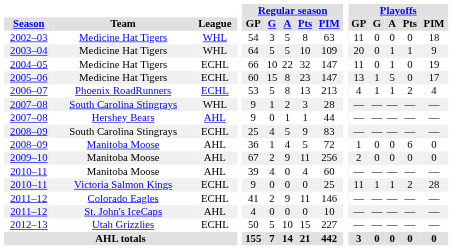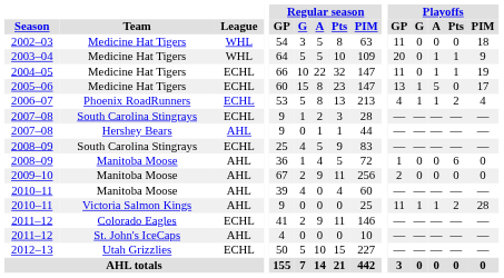 <table BORDER="0" CELLPADDING="1" CELLSPACING="0" width="75%" style="text-align:center">
 <tr bgcolor="#e0e0e0">
 <th colspan="3" bgcolor="#ffffff"> </th>
 <th rowspan="99" bgcolor="#ffffff"> </th>
 <th colspan="5"><a href='#'>Regular season</a></th>
 <th rowspan="99" bgcolor="#ffffff"> </th>
 <th colspan="5"><a href='#'>Playoffs</a></th>
 </tr>
 <tr bgcolor="#e0e0e0">
 <th><a href='#'>Season</a></th>
 <th>Team</th>
 <th>League</th>
 <th>GP</th>
 <th><a href='#'>G</a></th>
 <th><a href='#'>A</a></th>
 <th><a href='#'>Pts</a></th>
 <th><a href='#'>PIM</a></th>
 <th>GP</th>
 <th>G</th>
 <th>A</th>
 <th>Pts</th>
 <th>PIM</th>
 </tr>
 <tr>
 <td><a href='#'>2002–03</a></td>
 <td><a href='#'>Medicine Hat Tigers</a></td>
 <td><a href='#'>WHL</a></td>
 <td>54</td>
 <td>3</td>
 <td>5</td>
 <td>8</td>
 <td>63</td>
 <td>11</td>
 <td>0</td>
 <td>0</td>
 <td>0</td>
 <td>18</td>
 </tr>
 <tr bgcolor="#f0f0f0">
 <td><a href='#'>2003–04</a></td>
 <td>Medicine Hat Tigers</td>
 <td>WHL</td>
 <td>64</td>
 <td>5</td>
 <td>5</td>
 <td>10</td>
 <td>109</td>
 <td>20</td>
 <td>0</td>
 <td>1</td>
 <td>1</td>
 <td>9</td>
 </tr>
 <tr>
 <td><a href='#'>2004–05</a></td>
 <td>Medicine Hat Tigers</td>
 <td>ECHL</td>
 <td>66</td>
 <td>10</td>
 <td>22</td>
 <td>32</td>
 <td>147</td>
 <td>11</td>
 <td>0</td>
 <td>1</td>
-<td>0</td>
+<td>1</td>
 <td>19</td>
 </tr>
 <tr bgcolor="#f0f0f0">
 <td><a href='#'>2005–06</a></td>
 <td>Medicine Hat Tigers</td>
 <td>ECHL</td>
 <td>60</td>
 <td>15</td>
 <td>8</td>
 <td>23</td>
 <td>147</td>
 <td>13</td>
 <td>1</td>
 <td>5</td>
 <td>0</td>
 <td>17</td>
 </tr>
 <tr>
 <td><a href='#'>2006–07</a></td>
 <td><a href='#'>Phoenix RoadRunners</a></td>
 <td><a href='#'>ECHL</a></td>
 <td>53</td>
 <td>5</td>
 <td>8</td>
 <td>13</td>
 <td>213</td>
 <td>4</td>
 <td>1</td>
 <td>1</td>
 <td>2</td>
 <td>4</td>
 </tr>
 <tr bgcolor="#f0f0f0">
 <td><a href='#'>2007–08</a></td>
 <td><a href='#'>South Carolina Stingrays</a></td>
-<td>WHL</td>
+<td>ECHL</td>
 <td>9</td>
 <td>1</td>
 <td>2</td>
 <td>3</td>
 <td>28</td>
 <td>—</td>
 <td>—</td>
 <td>—</td>
 <td>—</td>
 <td>—</td>
 </tr>
 <tr>
 <td><a href='#'>2007–08</a></td>
 <td><a href='#'>Hershey Bears</a></td>
 <td><a href='#'>AHL</a></td>
 <td>9</td>
 <td>0</td>
 <td>1</td>
 <td>1</td>
 <td>44</td>
 <td>—</td>
 <td>—</td>
 <td>—</td>
 <td>—</td>
 <td>—</td>
 </tr>
 <tr bgcolor="#f0f0f0">
 <td><a href='#'>2008–09</a></td>
 <td>South Carolina Stingrays</td>
 <td>ECHL</td>
 <td>25</td>
 <td>4</td>
 <td>5</td>
 <td>9</td>
 <td>83</td>
 <td>—</td>
 <td>—</td>
 <td>—</td>
 <td>—</td>
 <td>—</td>
 </tr>
 <tr>
 <td><a href='#'>2008–09</a></td>
 <td><a href='#'>Manitoba Moose</a></td>
 <td>AHL</td>
 <td>36</td>
 <td>1</td>
 <td>4</td>
 <td>5</td>
 <td>72</td>
 <td>1</td>
 <td>0</td>
 <td>0</td>
 <td>6</td>
 <td>0</td>
 </tr>
 <tr bgcolor="#f0f0f0">
 <td><a href='#'>2009–10</a></td>
 <td>Manitoba Moose</td>
 <td>AHL</td>
 <td>67</td>
 <td>2</td>
 <td>9</td>
 <td>11</td>
 <td>256</td>
 <td>2</td>
 <td>0</td>
 <td>0</td>
 <td>0</td>
 <td>0</td>
 </tr>
 <tr>
 <td><a href='#'>2010–11</a></td>
 <td>Manitoba Moose</td>
 <td>AHL</td>
 <td>39</td>
 <td>4</td>
 <td>0</td>
 <td>4</td>
 <td>60</td>
 <td>—</td>
 <td>—</td>
 <td>—</td>
 <td>—</td>
 <td>—</td>
 </tr>
 <tr bgcolor="#f0f0f0">
 <td><a href='#'>2010–11</a></td>
 <td><a href='#'>Victoria Salmon Kings</a></td>
-<td>ECHL</td>
+<td>AHL</td>
 <td>9</td>
 <td>0</td>
 <td>0</td>
 <td>0</td>
 <td>25</td>
 <td>11</td>
 <td>1</td>
 <td>1</td>
 <td>2</td>
 <td>28</td>
 </tr>
 <tr>
 <td><a href='#'>2011–12</a></td>
 <td><a href='#'>Colorado Eagles</a></td>
 <td>ECHL</td>
 <td>41</td>
 <td>2</td>
 <td>9</td>
 <td>11</td>
 <td>146</td>
 <td>—</td>
 <td>—</td>
 <td>—</td>
 <td>—</td>
 <td>—</td>
 </tr>
 <tr bgcolor="#f0f0f0">
 <td><a href='#'>2011–12</a></td>
 <td><a href='#'>St. John's IceCaps</a></td>
 <td>AHL</td>
 <td>4</td>
 <td>0</td>
 <td>0</td>
 <td>0</td>
 <td>10</td>
 <td>—</td>
 <td>—</td>
 <td>—</td>
 <td>—</td>
 <td>—</td>
 </tr>
 <tr>
 <td><a href='#'>2012–13</a></td>
 <td><a href='#'>Utah Grizzlies</a></td>
 <td>ECHL</td>
 <td>50</td>
 <td>5</td>
 <td>10</td>
 <td>15</td>
 <td>227</td>
 <td>—</td>
 <td>—</td>
 <td>—</td>
 <td>—</td>
 <td>—</td>
 </tr>
 <tr bgcolor="#e0e0e0">
 <th colspan="3">AHL totals</th>
 <th>155</th>
 <th>7</th>
 <th>14</th>
 <th>21</th>
 <th>442</th>
 <th>3</th>
 <th>0</th>
 <th>0</th>
 <th>0</th>
 <th>0</th>
 </tr>
 </table>
